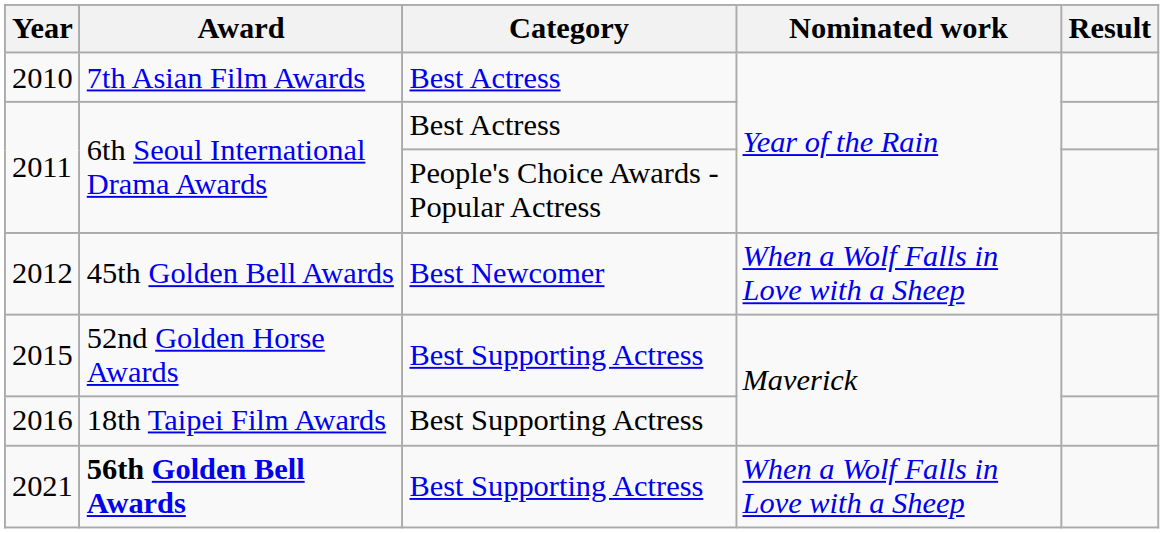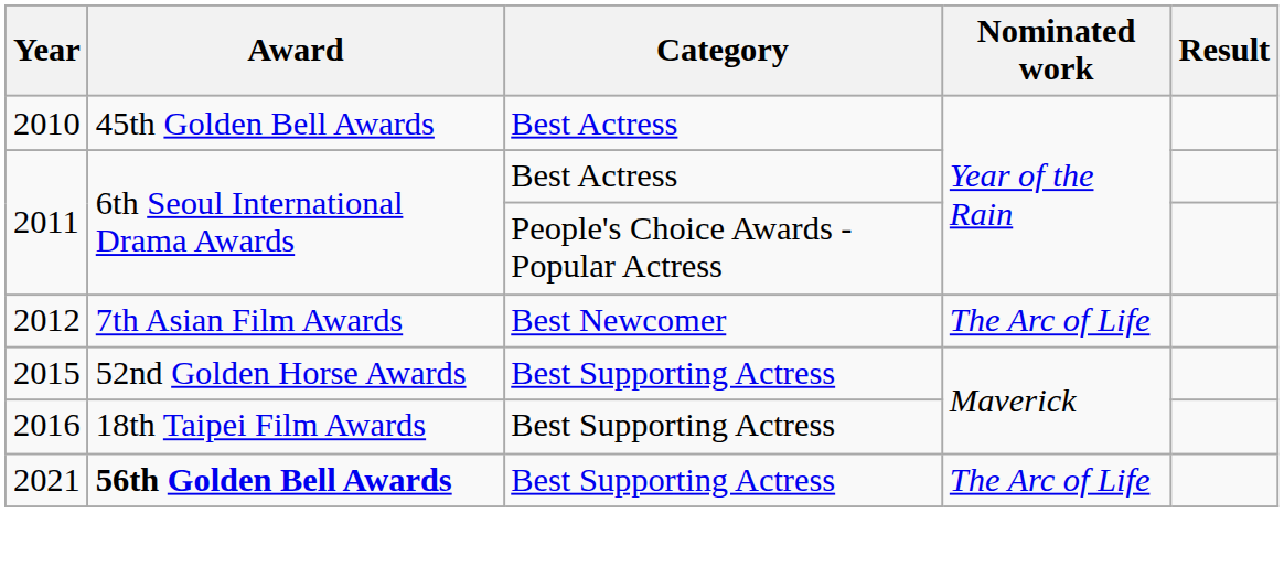 <table class="wikitable sortable">
 <tr>
 <th>Year</th>
 <th>Award</th>
 <th>Category</th>
 <th>Nominated work</th>
 <th>Result</th>
 </tr>
 <tr>
 <td>2010</td>
-<td><a href='#'>7th Asian Film Awards</a></td>
+<td>45th <a href='#'>Golden Bell Awards</a></td>
 <td><a href='#'>Best Actress</a></td>
 <td rowspan=3><em><a href='#'>Year of the Rain</a></em></td>
 <td></td>
 </tr>
 <tr>
 <td rowspan=2>2011</td>
 <td rowspan=2>6th <a href='#'>Seoul International Drama Awards</a></td>
 <td>Best Actress</td>
 <td></td>
 </tr>
 <tr>
 <td>People's Choice Awards - Popular Actress</td>
 <td></td>
 </tr>
 <tr>
 <td>2012</td>
-<td>45th <a href='#'>Golden Bell Awards</a></td>
+<td><a href='#'>7th Asian Film Awards</a></td>
 <td><a href='#'>Best Newcomer</a></td>
-<td><em><a href='#'>When a Wolf Falls in Love with a Sheep</a></em></td>
+<td><em><a href='#'>The Arc of Life</a></em></td>
 <td></td>
 </tr>
 <tr>
 <td>2015</td>
 <td>52nd <a href='#'>Golden Horse Awards</a></td>
 <td><a href='#'>Best Supporting Actress</a></td>
 <td rowspan=2><em>Maverick</em></td>
 <td></td>
 </tr>
 <tr>
 <td>2016</td>
 <td>18th <a href='#'>Taipei Film Awards</a></td>
 <td>Best Supporting Actress</td>
 <td></td>
 </tr>
 <tr>
 <td>2021</td>
 <td><strong>56th <a href='#'>Golden Bell Awards</a></strong></td>
 <td><a href='#'>Best Supporting Actress</a></td>
-<td><em><a href='#'>When a Wolf Falls in Love with a Sheep</a></em></td>
+<td><em><a href='#'>The Arc of Life</a></em></td>
 <td></td>
 </tr>
 </table>
